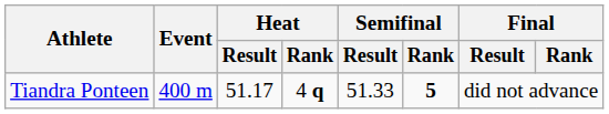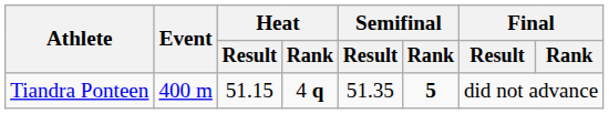 <table class=wikitable style="font-size:90%">
 <tr>
 <th rowspan="2">Athlete</th>
 <th rowspan="2">Event</th>
 <th colspan="2">Heat</th>
 <th colspan="2">Semifinal</th>
 <th colspan="2">Final</th>
 </tr>
 <tr style="font-size:95%">
 <th>Result</th>
 <th>Rank</th>
 <th>Result</th>
 <th>Rank</th>
 <th>Result</th>
 <th>Rank</th>
 </tr>
 <tr align=center>
 <td align=left><a href='#'>Tiandra Ponteen</a></td>
 <td align=left><a href='#'>400 m</a></td>
-<td>51.17</td>
+<td>51.15</td>
 <td>4 <strong>q</strong></td>
-<td>51.33</td>
+<td>51.35</td>
 <td><strong>5</strong></td>
 <td colspan=2>did not advance</td>
 </tr>
 </table>
